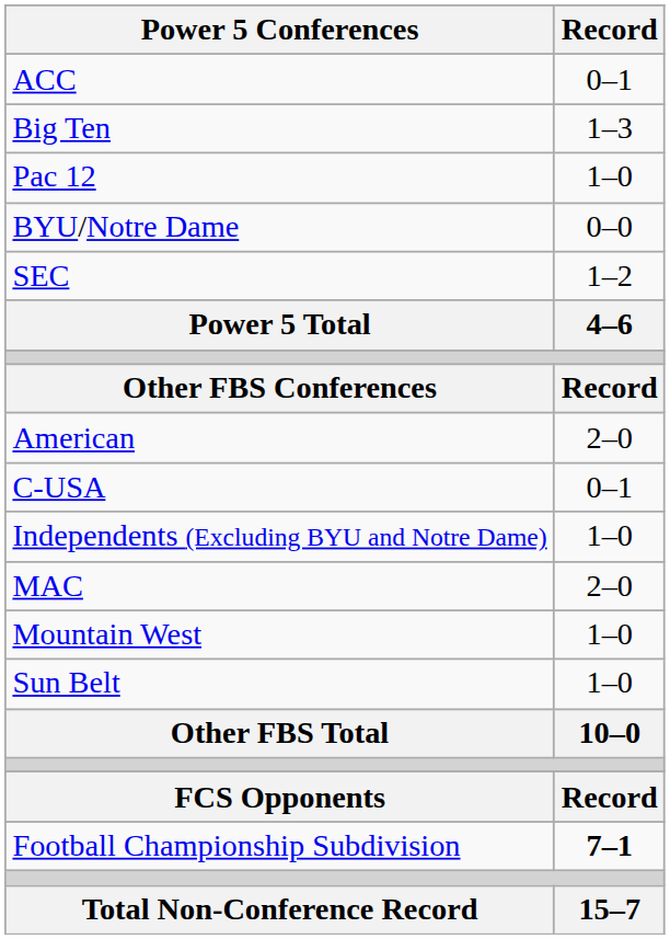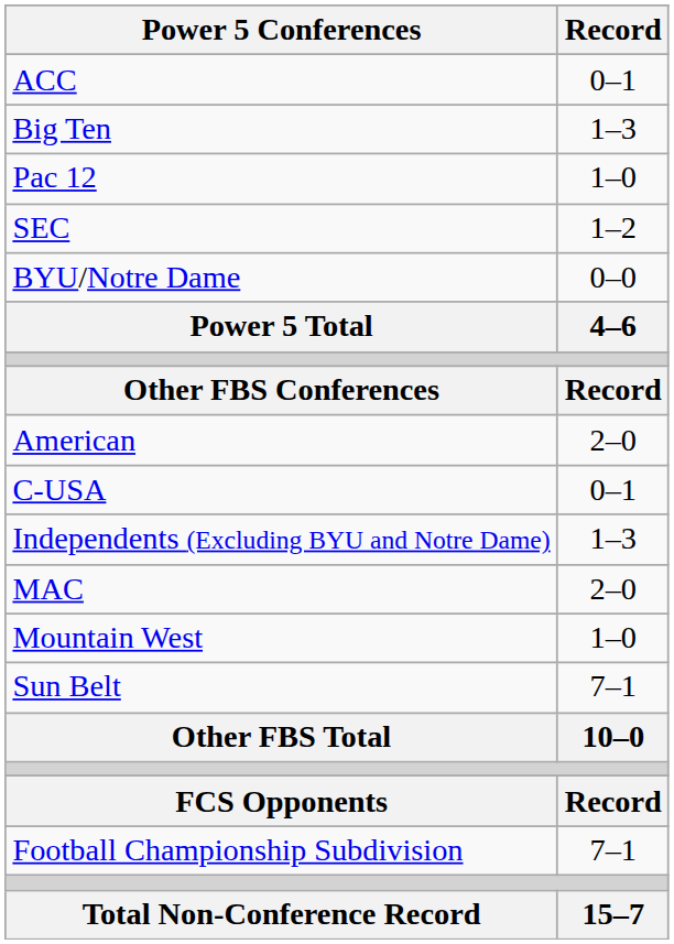 <table class="wikitable">
 <tr>
 <th>Power 5 Conferences</th>
 <th>Record</th>
 </tr>
 <tr>
 <td><a href='#'>ACC</a></td>
 <td align=center>0–1</td>
 </tr>
 <tr>
 <td><a href='#'>Big Ten</a></td>
 <td align=center>1–3</td>
 </tr>
 <tr>
 <td><a href='#'>Pac 12</a></td>
 <td align=center>1–0</td>
 </tr>
 <tr>
+<td><a href='#'>SEC</a></td>
+<td align=center>1–2</td>
+</tr>
+<tr>
 <td><a href='#'>BYU</a>/<a href='#'>Notre Dame</a></td>
 <td align=center>0–0</td>
-</tr>
-<tr>
-<td><a href='#'>SEC</a></td>
-<td align=center>1–2</td>
 </tr>
 <tr>
 <th>Power 5 Total</th>
 <th>4–6</th>
 </tr>
 <tr>
 <th colspan="2" style="background:lightgrey;"></th>
 </tr>
 <tr>
 <th>Other FBS Conferences</th>
 <th>Record</th>
 </tr>
 <tr>
 <td><a href='#'>American</a></td>
 <td align=center>2–0</td>
 </tr>
 <tr>
 <td><a href='#'>C-USA</a></td>
 <td align=center>0–1</td>
 </tr>
 <tr>
 <td><a href='#'>Independents <small>(Excluding BYU and Notre Dame)</small></a></td>
-<td align=center>1–0</td>
+<td align=center>1–3</td>
 </tr>
 <tr>
 <td><a href='#'>MAC</a></td>
 <td align=center>2–0</td>
 </tr>
 <tr>
 <td><a href='#'>Mountain West</a></td>
 <td align=center>1–0</td>
 </tr>
 <tr>
 <td><a href='#'>Sun Belt</a></td>
-<td align=center>1–0</td>
+<td align=center>7–1</td>
 </tr>
 <tr>
 <th>Other FBS Total</th>
 <th>10–0</th>
 </tr>
 <tr>
 <th colspan="2" style="background:lightgrey;"></th>
 </tr>
 <tr>
 <th>FCS Opponents</th>
 <th>Record</th>
 </tr>
 <tr>
 <td><a href='#'>Football Championship Subdivision</a></td>
-<td align=center><strong>7–1</strong></td>
+<td align=center>7–1</td>
 </tr>
 <tr>
 <th colspan="2" style="background:lightgrey;"></th>
 </tr>
 <tr>
 <th>Total Non-Conference Record</th>
 <th>15–7</th>
 </tr>
 </table>
